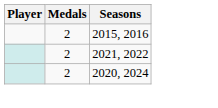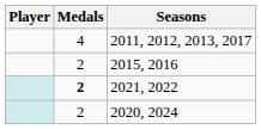 <table class="wikitable sortable">
 <tr>
 <th>Player</th>
 <th>Medals</th>
 <th>Seasons</th>
 </tr>
 <tr>
 <td></td>
+<td align="center">4</td>
+<td>2011, 2012, 2013, 2017</td>
+</tr>
+<tr>
+<td></td>
 <td align="center">2</td>
 <td>2015, 2016</td>
 </tr>
 <tr>
 <td align=left bgcolor="#cfecec"></td>
-<td align="center">2</td>
+<td align="center"><strong>2</strong></td>
 <td>2021, 2022</td>
 </tr>
 <tr>
 <td align=left bgcolor="#cfecec"></td>
 <td align="center">2</td>
 <td>2020, 2024</td>
 </tr>
 </table>
